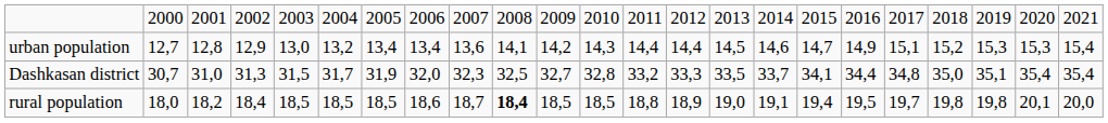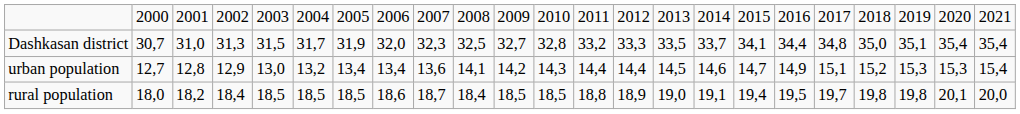 <table class="wikitable">
 <tr>
 <td></td>
 <td>2000</td>
 <td>2001</td>
 <td>2002</td>
 <td>2003</td>
 <td>2004</td>
 <td>2005</td>
 <td>2006</td>
 <td>2007</td>
 <td>2008</td>
 <td>2009</td>
 <td>2010</td>
 <td>2011</td>
 <td>2012</td>
 <td>2013</td>
 <td>2014</td>
 <td>2015</td>
 <td>2016</td>
 <td>2017</td>
 <td>2018</td>
 <td>2019</td>
 <td>2020</td>
 <td>2021</td>
 </tr>
 <tr>
+<td>Dashkasan district</td>
+<td>30,7</td>
+<td>31,0</td>
+<td>31,3</td>
+<td>31,5</td>
+<td>31,7</td>
+<td>31,9</td>
+<td>32,0</td>
+<td>32,3</td>
+<td>32,5</td>
+<td>32,7</td>
+<td>32,8</td>
+<td>33,2</td>
+<td>33,3</td>
+<td>33,5</td>
+<td>33,7</td>
+<td>34,1</td>
+<td>34,4</td>
+<td>34,8</td>
+<td>35,0</td>
+<td>35,1</td>
+<td>35,4</td>
+<td>35,4</td>
+</tr>
+<tr>
 <td>urban  population</td>
 <td>12,7</td>
 <td>12,8</td>
 <td>12,9</td>
 <td>13,0</td>
 <td>13,2</td>
 <td>13,4</td>
 <td>13,4</td>
 <td>13,6</td>
 <td>14,1</td>
 <td>14,2</td>
 <td>14,3</td>
 <td>14,4</td>
 <td>14,4</td>
 <td>14,5</td>
 <td>14,6</td>
 <td>14,7</td>
 <td>14,9</td>
 <td>15,1</td>
 <td>15,2</td>
 <td>15,3</td>
 <td>15,3</td>
 <td>15,4</td>
 </tr>
 <tr>
-<td>Dashkasan district</td>
-<td>30,7</td>
-<td>31,0</td>
-<td>31,3</td>
-<td>31,5</td>
-<td>31,7</td>
-<td>31,9</td>
-<td>32,0</td>
-<td>32,3</td>
-<td>32,5</td>
-<td>32,7</td>
-<td>32,8</td>
-<td>33,2</td>
-<td>33,3</td>
-<td>33,5</td>
-<td>33,7</td>
-<td>34,1</td>
-<td>34,4</td>
-<td>34,8</td>
-<td>35,0</td>
-<td>35,1</td>
-<td>35,4</td>
-<td>35,4</td>
-</tr>
-<tr>
 <td>rural  population</td>
 <td>18,0</td>
 <td>18,2</td>
 <td>18,4</td>
 <td>18,5</td>
 <td>18,5</td>
 <td>18,5</td>
 <td>18,6</td>
 <td>18,7</td>
-<td><strong>18,4</strong></td>
+<td>18,4</td>
 <td>18,5</td>
 <td>18,5</td>
 <td>18,8</td>
 <td>18,9</td>
 <td>19,0</td>
 <td>19,1</td>
 <td>19,4</td>
 <td>19,5</td>
 <td>19,7</td>
 <td>19,8</td>
 <td>19,8</td>
 <td>20,1</td>
 <td>20,0</td>
 </tr>
 </table>
